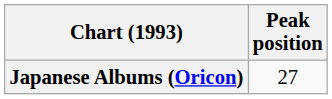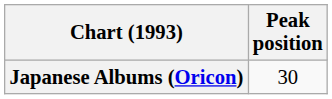 <table class="wikitable plainrowheaders" style="text-align:center;" border="1">
 <tr>
 <th scope="col">Chart (1993)</th>
 <th scope="col">Peak<br>position</th>
 </tr>
 <tr>
 <th scope="row">Japanese Albums (<a href='#'>Oricon</a>)</th>
-<td>27</td>
+<td>30</td>
 </tr>
 </table>
